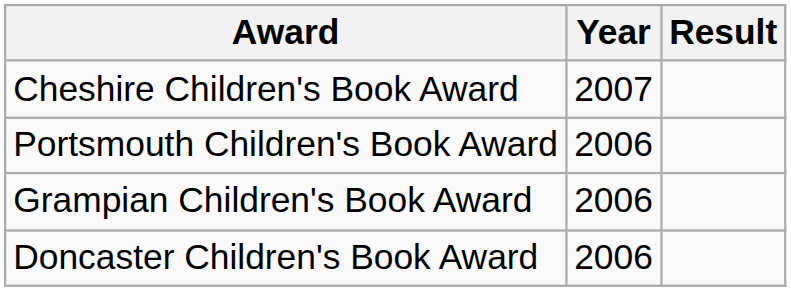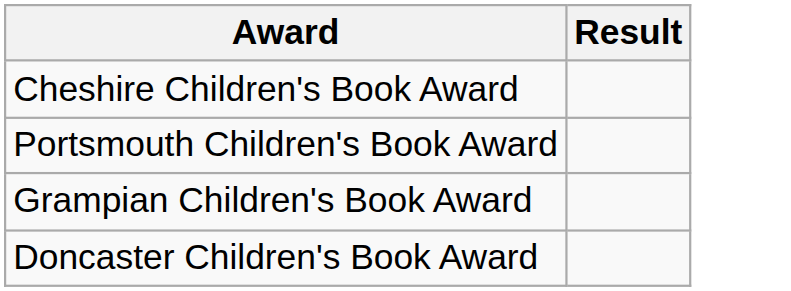 <table class="wikitable">
 <tr>
 <th>Award</th>
-<th>Year</th>
 <th>Result</th>
 </tr>
 <tr>
 <td>Cheshire Children's Book Award</td>
-<td>2007</td>
 <td></td>
 </tr>
 <tr>
 <td>Portsmouth Children's Book Award</td>
-<td>2006</td>
 <td></td>
 </tr>
 <tr>
 <td>Grampian Children's Book Award</td>
-<td>2006</td>
 <td></td>
 </tr>
 <tr>
 <td>Doncaster Children's Book Award</td>
-<td>2006</td>
 <td></td>
 </tr>
 </table>
